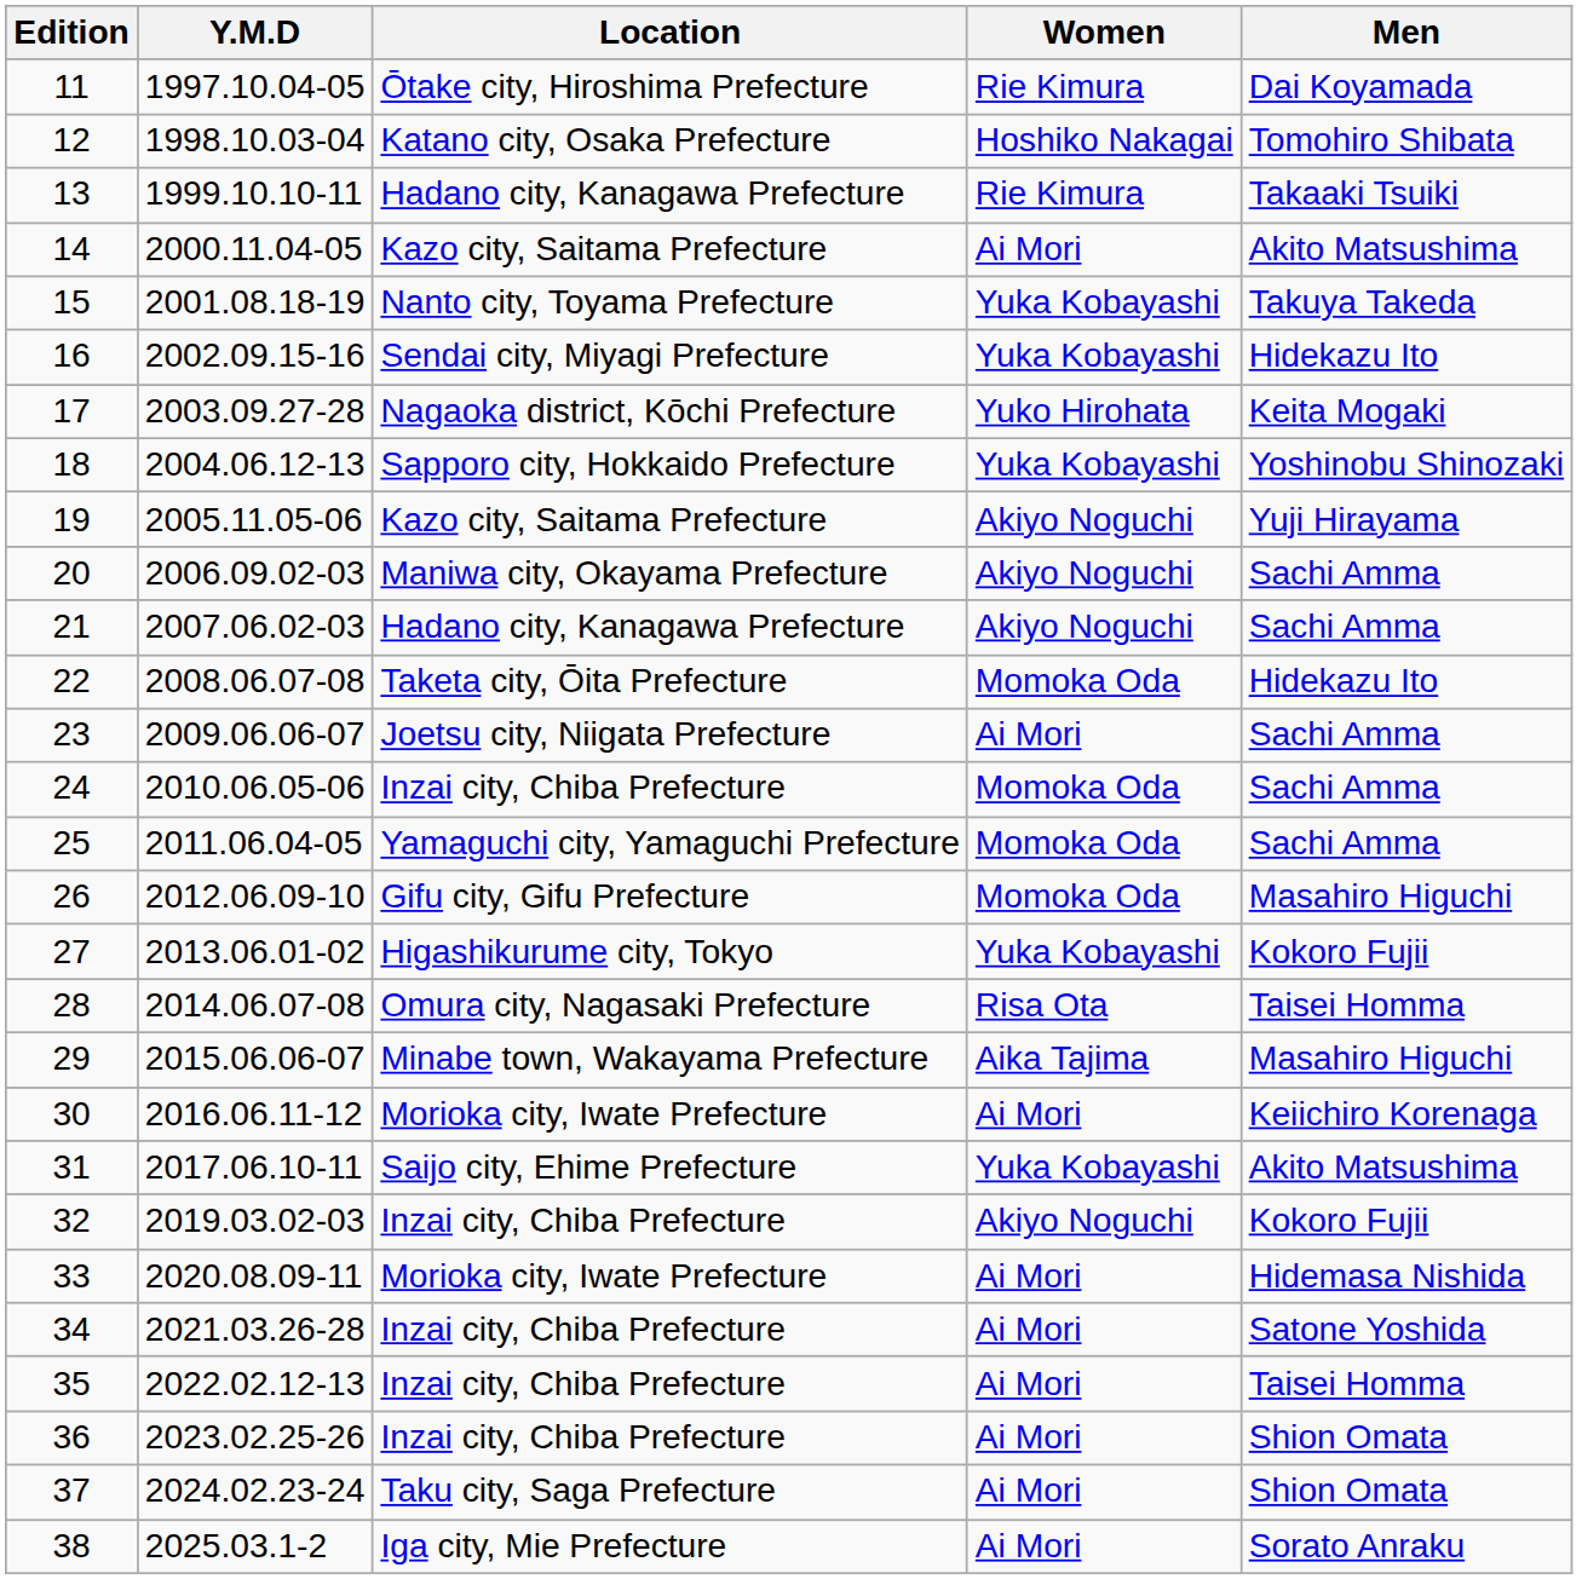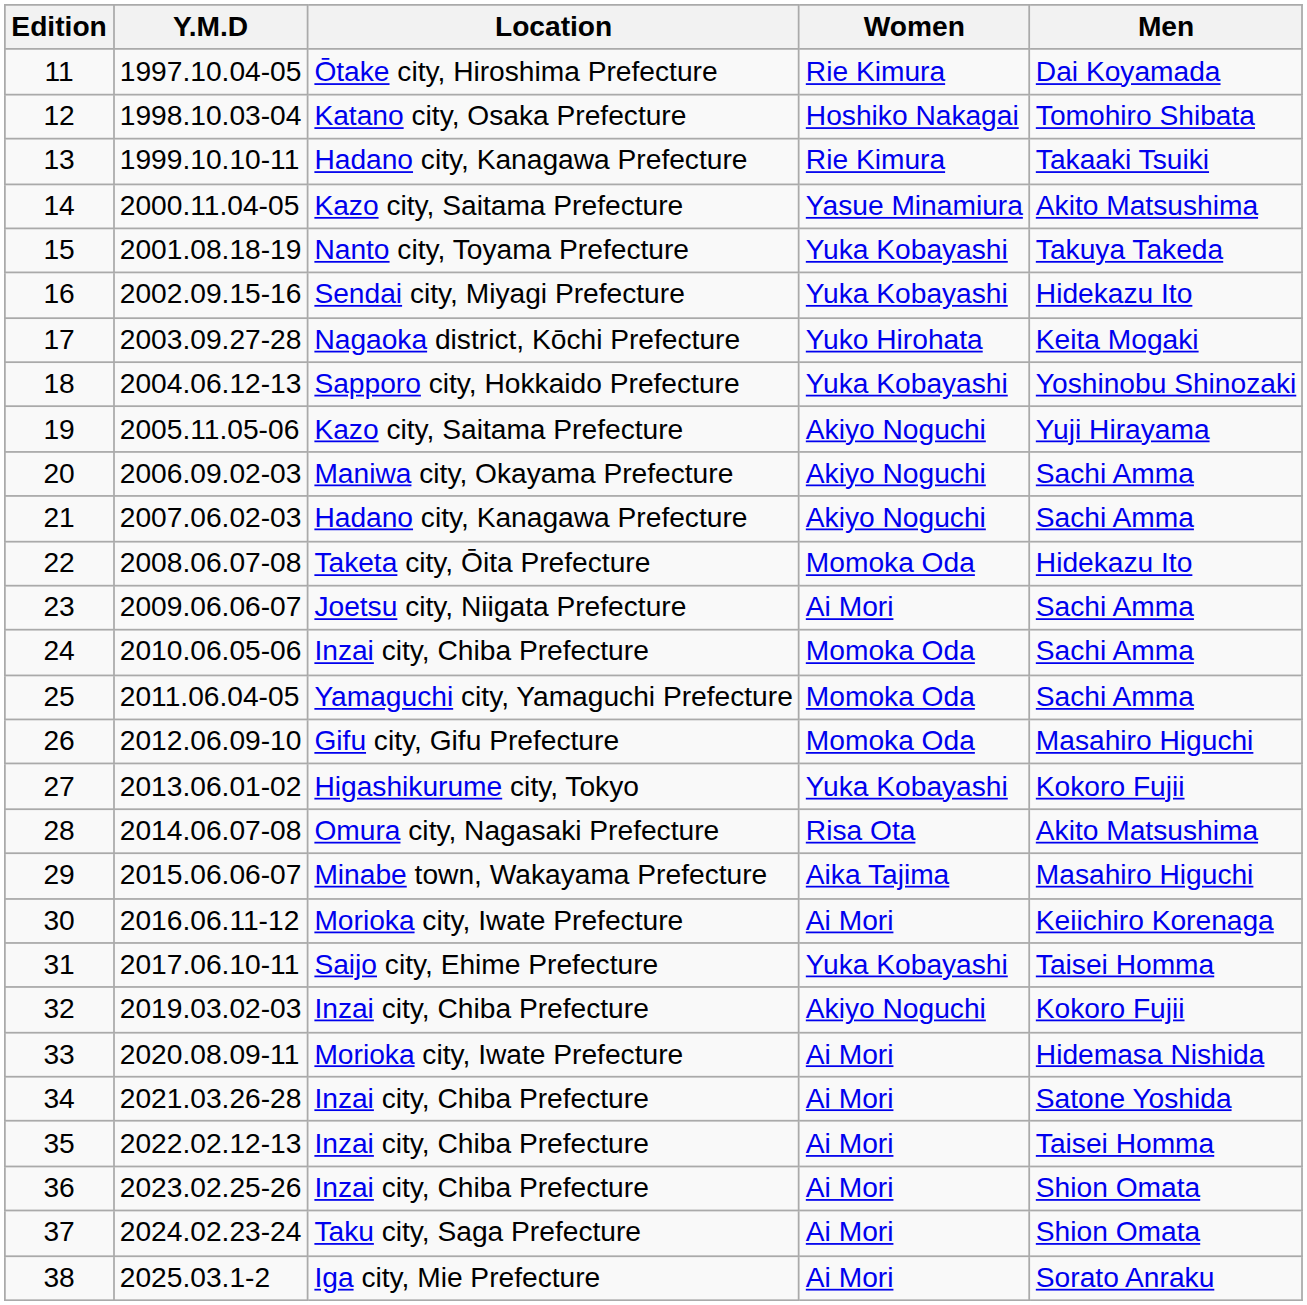 <table class="wikitable">
 <tr>
 <th>Edition</th>
 <th>Y.M.D</th>
 <th>Location</th>
 <th>Women</th>
 <th>Men</th>
 </tr>
 <tr>
 <td align="center">11</td>
 <td>1997.10.04-05</td>
 <td><a href='#'>Ōtake</a> city, Hiroshima Prefecture</td>
 <td><a href='#'>Rie Kimura</a></td>
 <td><a href='#'>Dai Koyamada</a></td>
 </tr>
 <tr>
 <td align="center">12</td>
 <td>1998.10.03-04</td>
 <td><a href='#'>Katano</a> city, Osaka Prefecture</td>
 <td><a href='#'>Hoshiko Nakagai</a></td>
 <td><a href='#'>Tomohiro Shibata</a></td>
 </tr>
 <tr>
 <td align="center">13</td>
 <td>1999.10.10-11</td>
 <td><a href='#'>Hadano</a> city, Kanagawa Prefecture</td>
 <td><a href='#'>Rie Kimura</a></td>
 <td><a href='#'>Takaaki Tsuiki</a></td>
 </tr>
 <tr>
 <td align="center">14</td>
 <td>2000.11.04-05</td>
 <td><a href='#'>Kazo</a> city, Saitama Prefecture</td>
-<td><a href='#'>Ai Mori</a></td>
+<td><a href='#'>Yasue Minamiura</a></td>
 <td><a href='#'>Akito Matsushima</a></td>
 </tr>
 <tr>
 <td align="center">15</td>
 <td>2001.08.18-19</td>
 <td><a href='#'>Nanto</a> city, Toyama Prefecture</td>
 <td><a href='#'>Yuka Kobayashi</a></td>
 <td><a href='#'>Takuya Takeda</a></td>
 </tr>
 <tr>
 <td align="center">16</td>
 <td>2002.09.15-16</td>
 <td><a href='#'>Sendai</a> city, Miyagi Prefecture</td>
 <td><a href='#'>Yuka Kobayashi</a></td>
 <td><a href='#'>Hidekazu Ito</a></td>
 </tr>
 <tr>
 <td align="center">17</td>
 <td>2003.09.27-28</td>
 <td><a href='#'>Nagaoka</a> district, Kōchi Prefecture</td>
 <td><a href='#'>Yuko Hirohata</a></td>
 <td><a href='#'>Keita Mogaki</a></td>
 </tr>
 <tr>
 <td align="center">18</td>
 <td>2004.06.12-13</td>
 <td><a href='#'>Sapporo</a> city, Hokkaido Prefecture</td>
 <td><a href='#'>Yuka Kobayashi</a></td>
 <td><a href='#'>Yoshinobu Shinozaki</a></td>
 </tr>
 <tr>
 <td align="center">19</td>
 <td>2005.11.05-06</td>
 <td><a href='#'>Kazo</a> city, Saitama Prefecture</td>
 <td><a href='#'>Akiyo Noguchi</a></td>
 <td><a href='#'>Yuji Hirayama</a></td>
 </tr>
 <tr>
 <td align="center">20</td>
 <td>2006.09.02-03</td>
 <td><a href='#'>Maniwa</a> city, Okayama Prefecture</td>
 <td><a href='#'>Akiyo Noguchi</a></td>
 <td><a href='#'>Sachi Amma</a></td>
 </tr>
 <tr>
 <td align="center">21</td>
 <td>2007.06.02-03</td>
 <td><a href='#'>Hadano</a> city, Kanagawa Prefecture</td>
 <td><a href='#'>Akiyo Noguchi</a></td>
 <td><a href='#'>Sachi Amma</a></td>
 </tr>
 <tr>
 <td align="center">22</td>
 <td>2008.06.07-08</td>
 <td><a href='#'>Taketa</a> city, Ōita Prefecture</td>
 <td><a href='#'>Momoka Oda</a></td>
 <td><a href='#'>Hidekazu Ito</a></td>
 </tr>
 <tr>
 <td align="center">23</td>
 <td>2009.06.06-07</td>
 <td><a href='#'>Joetsu</a> city, Niigata Prefecture</td>
 <td><a href='#'>Ai Mori</a></td>
 <td><a href='#'>Sachi Amma</a></td>
 </tr>
 <tr>
 <td align="center">24</td>
 <td>2010.06.05-06</td>
 <td><a href='#'>Inzai</a> city, Chiba Prefecture</td>
 <td><a href='#'>Momoka Oda</a></td>
 <td><a href='#'>Sachi Amma</a></td>
 </tr>
 <tr>
 <td align="center">25</td>
 <td>2011.06.04-05</td>
 <td><a href='#'>Yamaguchi</a> city, Yamaguchi Prefecture</td>
 <td><a href='#'>Momoka Oda</a></td>
 <td><a href='#'>Sachi Amma</a></td>
 </tr>
 <tr>
 <td align="center">26</td>
 <td>2012.06.09-10</td>
 <td><a href='#'>Gifu</a> city, Gifu Prefecture</td>
 <td><a href='#'>Momoka Oda</a></td>
 <td><a href='#'>Masahiro Higuchi</a></td>
 </tr>
 <tr>
 <td align="center">27</td>
 <td>2013.06.01-02</td>
 <td><a href='#'>Higashikurume</a> city, Tokyo</td>
 <td><a href='#'>Yuka Kobayashi</a></td>
 <td><a href='#'>Kokoro Fujii</a></td>
 </tr>
 <tr>
 <td align="center">28</td>
 <td>2014.06.07-08</td>
 <td><a href='#'>Omura</a> city, Nagasaki Prefecture</td>
 <td><a href='#'>Risa Ota</a></td>
-<td><a href='#'>Taisei Homma</a></td>
+<td><a href='#'>Akito Matsushima</a></td>
 </tr>
 <tr>
 <td align="center">29</td>
 <td>2015.06.06-07</td>
 <td><a href='#'>Minabe</a> town, Wakayama Prefecture</td>
 <td><a href='#'>Aika Tajima</a></td>
 <td><a href='#'>Masahiro Higuchi</a></td>
 </tr>
 <tr>
 <td align="center">30</td>
 <td>2016.06.11-12</td>
 <td><a href='#'>Morioka</a> city, Iwate Prefecture</td>
 <td><a href='#'>Ai Mori</a></td>
 <td><a href='#'>Keiichiro Korenaga</a></td>
 </tr>
 <tr>
 <td align="center">31</td>
 <td>2017.06.10-11</td>
 <td><a href='#'>Saijo</a> city, Ehime Prefecture</td>
 <td><a href='#'>Yuka Kobayashi</a></td>
-<td><a href='#'>Akito Matsushima</a></td>
+<td><a href='#'>Taisei Homma</a></td>
 </tr>
 <tr>
 <td align="center">32</td>
 <td>2019.03.02-03</td>
 <td><a href='#'>Inzai</a> city, Chiba Prefecture</td>
 <td><a href='#'>Akiyo Noguchi</a></td>
 <td><a href='#'>Kokoro Fujii</a></td>
 </tr>
 <tr>
 <td align="center">33</td>
 <td>2020.08.09-11</td>
 <td><a href='#'>Morioka</a> city, Iwate Prefecture</td>
 <td><a href='#'>Ai Mori</a></td>
 <td><a href='#'>Hidemasa Nishida</a></td>
 </tr>
 <tr>
 <td align="center">34</td>
 <td>2021.03.26-28</td>
 <td><a href='#'>Inzai</a> city, Chiba Prefecture</td>
 <td><a href='#'>Ai Mori</a></td>
 <td><a href='#'>Satone Yoshida</a></td>
 </tr>
 <tr>
 <td align="center">35</td>
 <td>2022.02.12-13</td>
 <td><a href='#'>Inzai</a> city, Chiba Prefecture</td>
 <td><a href='#'>Ai Mori</a></td>
 <td><a href='#'>Taisei Homma</a></td>
 </tr>
 <tr>
 <td align="center">36</td>
 <td>2023.02.25-26</td>
 <td><a href='#'>Inzai</a> city, Chiba Prefecture</td>
 <td><a href='#'>Ai Mori</a></td>
 <td><a href='#'>Shion Omata</a></td>
 </tr>
 <tr>
 <td align="center">37</td>
 <td>2024.02.23-24</td>
 <td><a href='#'>Taku</a> city, Saga Prefecture</td>
 <td><a href='#'>Ai Mori</a></td>
 <td><a href='#'>Shion Omata</a></td>
 </tr>
 <tr>
 <td align="center">38</td>
 <td>2025.03.1-2</td>
 <td><a href='#'>Iga</a> city, Mie Prefecture</td>
 <td><a href='#'>Ai Mori</a></td>
 <td><a href='#'>Sorato Anraku</a></td>
 </tr>
 </table>
